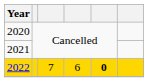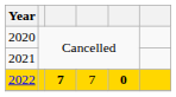 <table class="wikitable" style="text-align: center;">
 <tr>
 <th>Year</th>
 <th></th>
 <th width=30></th>
 <th width=30></th>
 <th width=30></th>
 <th width=30></th>
 </tr>
 <tr>
 <td> 2020</td>
 <td colspan=4 rowspan=2>Cancelled</td>
 <td></td>
 </tr>
 <tr>
 <td> 2021</td>
 <td></td>
 </tr>
 <tr bgcolor=gold>
 <td> <a href='#'>2022</a></td>
 <td></td>
+<td><strong>7</strong></td>
 <td>7</td>
-<td>6</td>
 <td><strong>0</strong></td>
 <td></td>
 </tr>
 <tr>
 </tr>
 </table>
